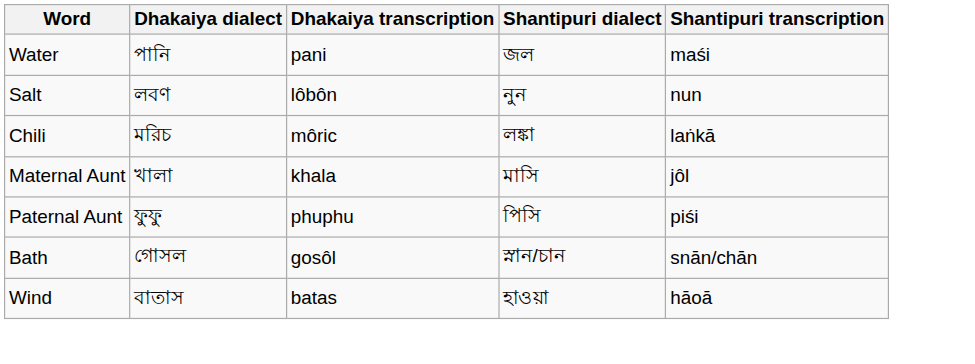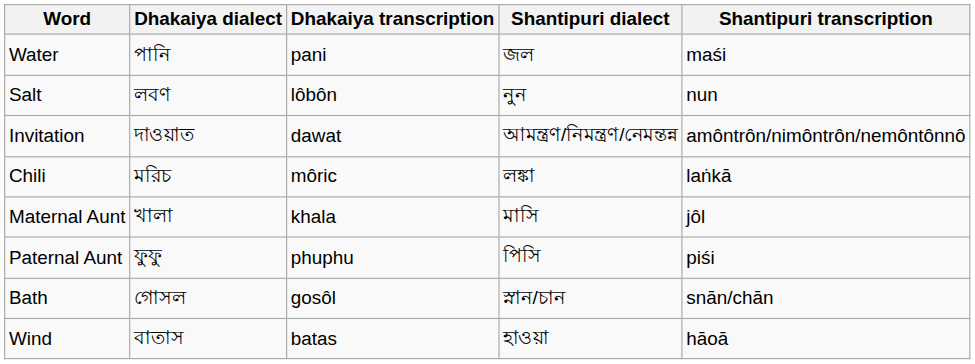 <table class="wikitable">
 <tr>
 <th>Word</th>
 <th>Dhakaiya dialect</th>
 <th>Dhakaiya transcription</th>
 <th>Shantipuri dialect</th>
 <th>Shantipuri transcription</th>
 </tr>
 <tr>
 <td>Water</td>
 <td>পানি</td>
 <td>pani</td>
 <td>জল</td>
 <td>maśi</td>
 </tr>
 <tr>
 <td>Salt</td>
 <td>লবণ</td>
 <td>lôbôn</td>
 <td>নুন</td>
 <td>nun</td>
+</tr>
+<tr>
+<td>Invitation</td>
+<td>দাওয়াত</td>
+<td>dawat</td>
+<td>আমন্ত্রণ/নিমন্ত্রণ/নেমন্তন্ন</td>
+<td>amôntrôn/nimôntrôn/nemôntônnô</td>
 </tr>
 <tr>
 <td>Chili</td>
 <td>মরিচ</td>
 <td>môric</td>
 <td>লঙ্কা</td>
 <td>laṅkā</td>
 </tr>
 <tr>
 <td>Maternal Aunt</td>
 <td>খালা</td>
 <td>khala</td>
 <td>মাসি</td>
 <td>jôl</td>
 </tr>
 <tr>
 <td>Paternal Aunt</td>
 <td>ফুফু</td>
 <td>phuphu</td>
 <td>পিসি</td>
 <td>piśi</td>
 </tr>
 <tr>
 <td>Bath</td>
 <td>গোসল</td>
 <td>gosôl</td>
 <td>স্নান/চান</td>
 <td>snān/chān</td>
 </tr>
 <tr>
 <td>Wind</td>
 <td>বাতাস</td>
 <td>batas</td>
 <td>হাওয়া</td>
 <td>hāoā</td>
 </tr>
 </table>
